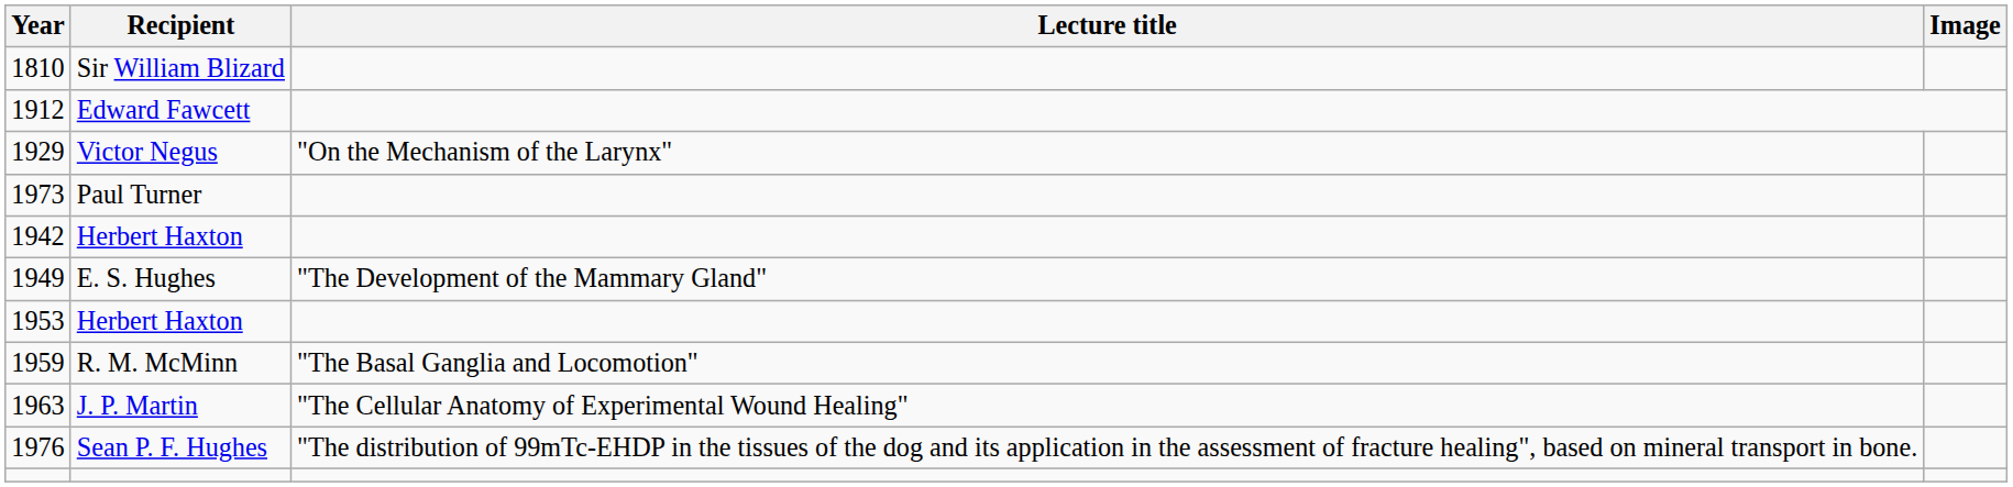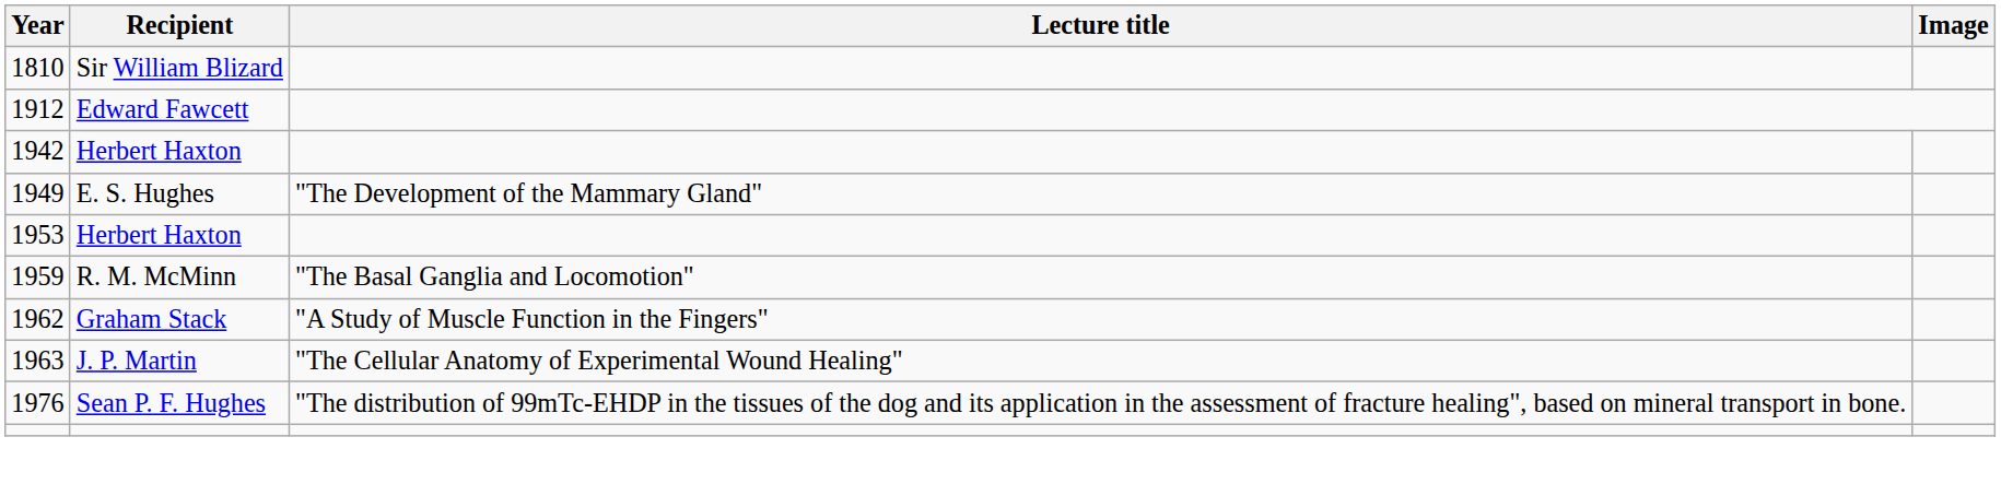 <table class="wikitable">
 <tr>
 <th>Year</th>
 <th>Recipient</th>
 <th>Lecture title</th>
 <th>Image</th>
 </tr>
 <tr>
 <td>1810</td>
 <td>Sir <a href='#'>William Blizard</a></td>
 <td></td>
 <td></td>
 </tr>
 <tr>
 <td>1912</td>
 <td><a href='#'>Edward Fawcett</a></td>
-</tr>
-<tr>
-<td>1929</td>
-<td><a href='#'>Victor Negus</a></td>
-<td>"On the Mechanism of the Larynx"</td>
-<td></td>
-</tr>
-<tr>
-<td>1973</td>
-<td>Paul Turner</td>
-<td></td>
-<td></td>
 </tr>
 <tr>
 <td>1942</td>
 <td><a href='#'>Herbert Haxton</a></td>
 <td></td>
 <td></td>
 </tr>
 <tr>
 <td>1949</td>
 <td>E. S. Hughes</td>
 <td>"The Development of the Mammary Gland"</td>
 <td></td>
 </tr>
 <tr>
 <td>1953</td>
 <td><a href='#'>Herbert Haxton</a></td>
 <td></td>
 <td></td>
 </tr>
 <tr>
 <td>1959</td>
 <td>R. M. McMinn</td>
 <td>"The Basal Ganglia and Locomotion"</td>
 <td></td>
 </tr>
 <tr>
+<td>1962</td>
+<td><a href='#'>Graham Stack</a></td>
+<td>"A Study of Muscle Function in the Fingers"</td>
+<td></td>
+</tr>
+<tr>
 <td>1963</td>
 <td><a href='#'>J. P. Martin</a></td>
 <td>"The Cellular Anatomy of Experimental Wound Healing"</td>
 <td></td>
 </tr>
 <tr>
 <td>1976</td>
 <td><a href='#'>Sean P. F. Hughes</a></td>
 <td>"The distribution of 99mTc-EHDP in the tissues of the dog and its application in the assessment of fracture healing", based on mineral transport in bone.</td>
 <td></td>
 </tr>
 <tr>
 <td></td>
 <td></td>
 <td></td>
 <td></td>
 </tr>
 </table>
